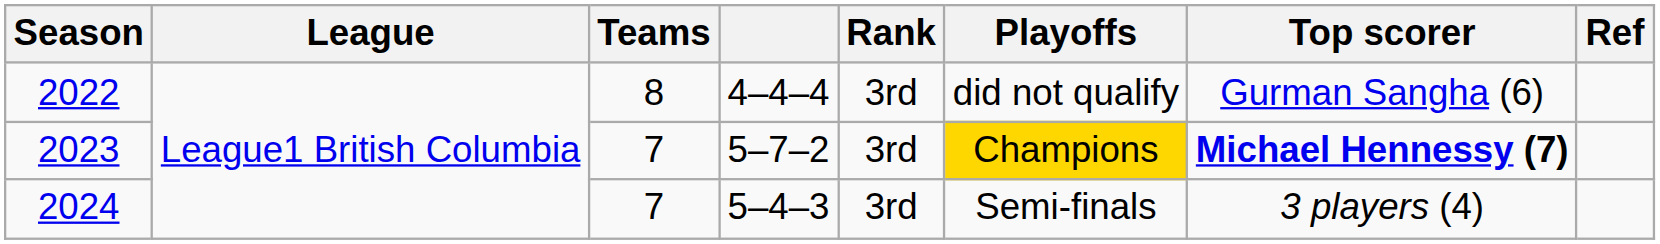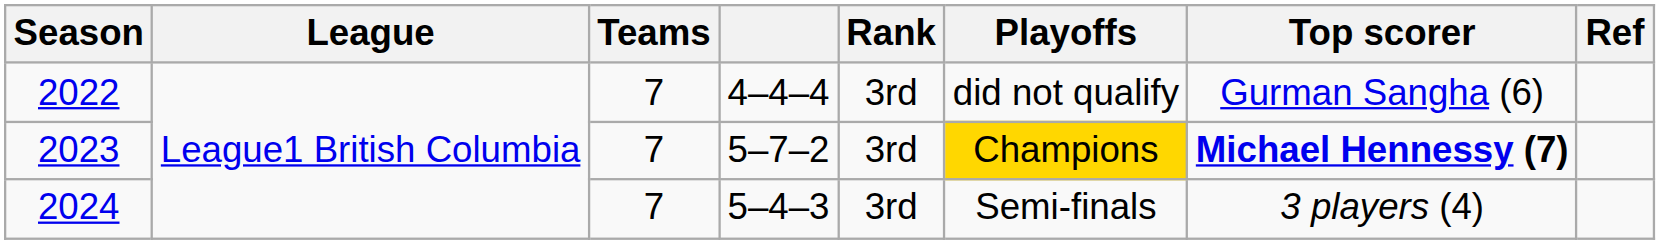 <table class="wikitable" style="text-align: center;">
 <tr>
 <th>Season</th>
 <th>League</th>
 <th>Teams</th>
 <th></th>
 <th>Rank</th>
 <th>Playoffs</th>
 <th>Top scorer</th>
 <th>Ref</th>
 </tr>
 <tr>
 <td><a href='#'>2022</a></td>
 <td rowspan="3"><a href='#'>League1 British Columbia</a></td>
-<td>8</td>
+<td>7</td>
 <td>4–4–4</td>
 <td>3rd</td>
 <td>did not qualify</td>
 <td><a href='#'>Gurman Sangha</a> (6)</td>
 <td></td>
 </tr>
 <tr>
 <td><a href='#'>2023</a></td>
 <td>7</td>
 <td>5–7–2</td>
 <td>3rd</td>
 <td style="background:gold;">Champions</td>
 <td><strong><a href='#'>Michael Hennessy</a> (7)</strong></td>
 <td></td>
 </tr>
 <tr>
 <td><a href='#'>2024</a></td>
 <td>7</td>
 <td>5–4–3</td>
 <td>3rd</td>
 <td>Semi-finals</td>
 <td><em>3 players</em> (4)</td>
 <td></td>
 </tr>
 </table>
